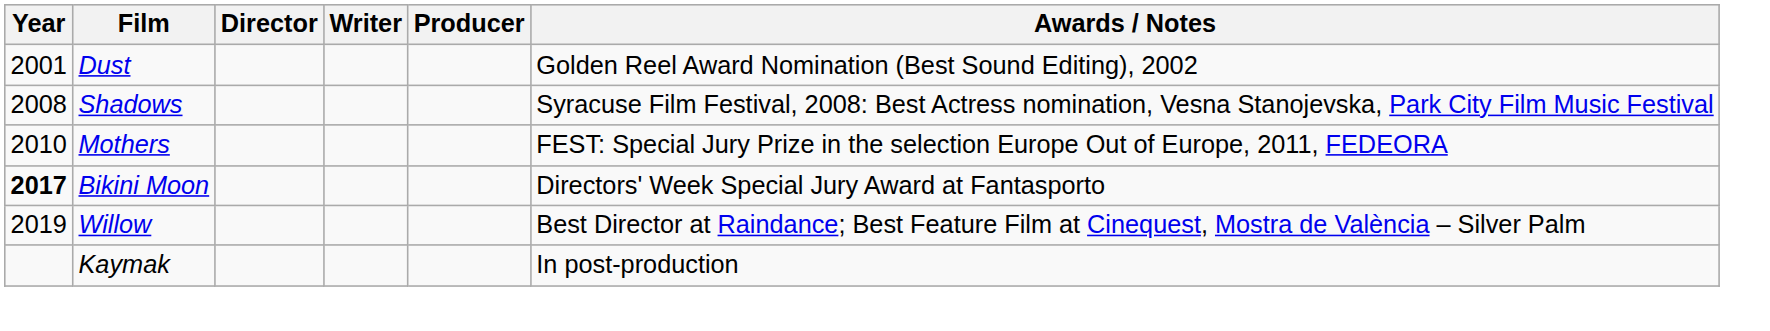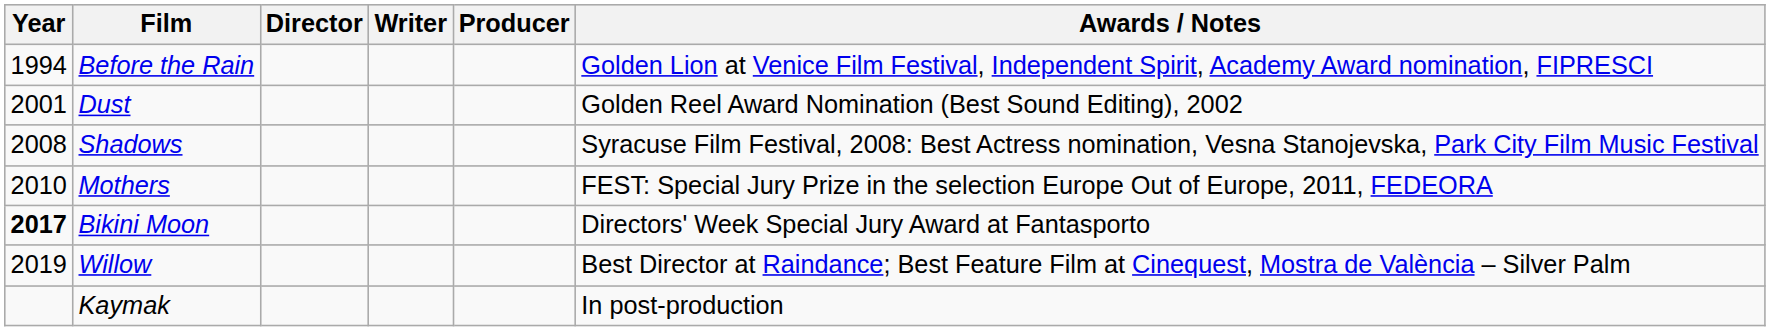 <table class="wikitable sortable">
 <tr  style="background:#b0c4de; text-align:center;">
 <th>Year</th>
 <th>Film</th>
 <th>Director</th>
 <th>Writer</th>
 <th>Producer</th>
 <th>Awards / Notes</th>
+</tr>
+<tr>
+<td>1994</td>
+<td><em><a href='#'>Before the Rain</a></em></td>
+<td></td>
+<td></td>
+<td></td>
+<td><a href='#'>Golden Lion</a> at <a href='#'>Venice Film Festival</a>, <a href='#'>Independent Spirit</a>, <a href='#'>Academy Award nomination</a>, <a href='#'>FIPRESCI</a></td>
 </tr>
 <tr>
 <td>2001</td>
 <td><em><a href='#'>Dust</a></em></td>
 <td></td>
 <td></td>
 <td></td>
 <td>Golden Reel Award Nomination (Best Sound Editing), 2002</td>
 </tr>
 <tr>
 <td>2008</td>
 <td><em><a href='#'>Shadows</a></em></td>
 <td></td>
 <td></td>
 <td></td>
 <td>Syracuse Film Festival, 2008: Best Actress nomination, Vesna Stanojevska, <a href='#'>Park City Film Music Festival</a></td>
 </tr>
 <tr>
 <td>2010</td>
 <td><em><a href='#'>Mothers</a></em></td>
 <td></td>
 <td></td>
 <td></td>
 <td>FEST: Special Jury Prize in the selection Europe Out of Europe, 2011, <a href='#'>FEDEORA</a></td>
 </tr>
 <tr>
 <td><strong>2017</strong></td>
 <td><em><a href='#'>Bikini Moon</a></em></td>
 <td></td>
 <td></td>
 <td></td>
 <td>Directors' Week Special Jury Award at Fantasporto</td>
 </tr>
 <tr>
 <td>2019</td>
 <td><em><a href='#'>Willow</a></em></td>
 <td></td>
 <td></td>
 <td></td>
 <td>Best Director at <a href='#'>Raindance</a>; Best Feature Film at <a href='#'>Cinequest</a>, <a href='#'>Mostra de València</a> – Silver Palm</td>
 </tr>
 <tr>
 <td></td>
 <td><em>Kaymak</em></td>
 <td></td>
 <td></td>
 <td></td>
 <td>In post-production</td>
 </tr>
 </table>
